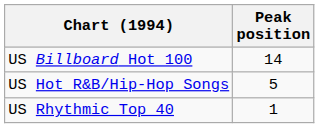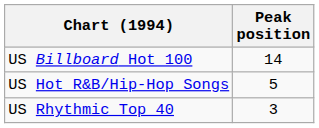 <table Class = "wikitable sortable">
 <tr>
 <th>Chart (1994)</th>
 <th>Peak<br>position</th>
 </tr>
 <tr>
 <td>US <a href='#'><em>Billboard</em> Hot 100</a></td>
 <td align=center>14</td>
 </tr>
 <tr>
 <td>US <a href='#'>Hot R&B/Hip-Hop Songs</a> </td>
 <td align=center>5</td>
 </tr>
 <tr>
 <td>US <a href='#'>Rhythmic Top 40</a> </td>
-<td align=center>1</td>
+<td align=center>3</td>
 </tr>
 </table>
